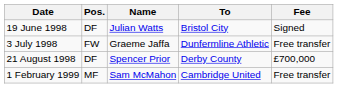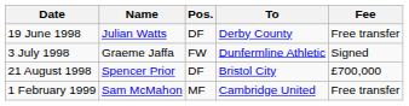 <table class="wikitable">
 <tr>
 <th>Date</th>
+<th>Name</th>
 <th>Pos.</th>
-<th>Name</th>
 <th>To</th>
 <th>Fee</th>
 </tr>
 <tr>
 <td>19 June 1998</td>
+<td> <a href='#'>Julian Watts</a></td>
 <td>DF</td>
-<td> <a href='#'>Julian Watts</a></td>
-<td> <a href='#'>Bristol City</a></td>
+<td> <a href='#'>Derby County</a></td>
+<td>Free transfer</td>
+</tr>
+<tr>
+<td>3 July 1998</td>
+<td> Graeme Jaffa</td>
+<td>FW</td>
+<td> <a href='#'>Dunfermline Athletic</a></td>
 <td>Signed</td>
 </tr>
 <tr>
-<td>3 July 1998</td>
-<td>FW</td>
-<td> Graeme Jaffa</td>
-<td> <a href='#'>Dunfermline Athletic</a></td>
-<td>Free transfer</td>
-</tr>
-<tr>
 <td>21 August 1998</td>
+<td> <a href='#'>Spencer Prior</a></td>
 <td>DF</td>
-<td> <a href='#'>Spencer Prior</a></td>
-<td> <a href='#'>Derby County</a></td>
+<td> <a href='#'>Bristol City</a></td>
 <td>£700,000</td>
 </tr>
 <tr>
 <td>1 February 1999</td>
+<td> <a href='#'>Sam McMahon</a></td>
 <td>MF</td>
-<td> <a href='#'>Sam McMahon</a></td>
 <td> <a href='#'>Cambridge United</a></td>
 <td>Free transfer</td>
 </tr>
 </table>
